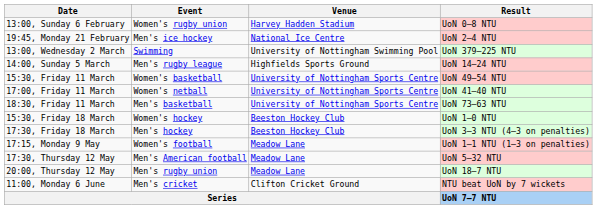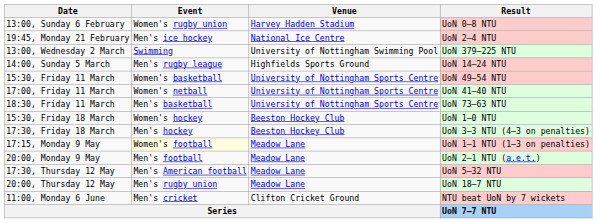 <table class="wikitable">
 <tr>
 <th>Date</th>
 <th>Event</th>
 <th>Venue</th>
 <th>Result</th>
 </tr>
 <tr>
 <td>13:00, Sunday 6 February</td>
 <td>Women's <a href='#'>rugby union</a></td>
 <td><a href='#'>Harvey Hadden Stadium</a></td>
 <td bgcolor="#FFCCCC">UoN 0–8 NTU</td>
 </tr>
 <tr>
 <td>19:45, Monday 21 February</td>
 <td>Men's <a href='#'>ice hockey</a></td>
 <td><a href='#'>National Ice Centre</a></td>
 <td bgcolor="#FFCCCC">UoN 2–4 NTU</td>
 </tr>
 <tr>
 <td>13:00, Wednesday 2 March</td>
 <td><a href='#'>Swimming</a></td>
 <td>University of Nottingham Swimming Pool</td>
 <td bgcolor="#DDFFDD">UoN 379–225 NTU</td>
 </tr>
 <tr>
 <td>14:00, Sunday 5 March</td>
 <td>Men's <a href='#'>rugby league</a></td>
 <td>Highfields Sports Ground</td>
 <td bgcolor="#FFCCCC">UoN 14–24 NTU</td>
 </tr>
 <tr>
 <td>15:30, Friday 11 March</td>
 <td>Women's <a href='#'>basketball</a></td>
 <td><a href='#'>University of Nottingham Sports Centre</a></td>
 <td bgcolor="#FFCCCC">UoN 49–54 NTU</td>
 </tr>
 <tr>
 <td>17:00, Friday 11 March</td>
 <td>Women's <a href='#'>netball</a></td>
 <td><a href='#'>University of Nottingham Sports Centre</a></td>
 <td bgcolor="#DDFFDD">UoN 41–40 NTU</td>
 </tr>
 <tr>
 <td>18:30, Friday 11 March</td>
 <td>Men's <a href='#'>basketball</a></td>
 <td><a href='#'>University of Nottingham Sports Centre</a></td>
 <td bgcolor="#DDFFDD">UoN 73–63 NTU</td>
 </tr>
 <tr>
 <td>15:30, Friday 18 March</td>
 <td>Women's <a href='#'>hockey</a></td>
 <td><a href='#'>Beeston Hockey Club</a></td>
 <td bgcolor="#DDFFDD">UoN 1–0 NTU</td>
 </tr>
 <tr>
 <td>17:30, Friday 18 March</td>
 <td>Men's <a href='#'>hockey</a></td>
 <td><a href='#'>Beeston Hockey Club</a></td>
 <td bgcolor="#DDFFDD">UoN 3–3 NTU (4–3 on penalties)</td>
 </tr>
 <tr>
 <td>17:15, Monday 9 May</td>
-<td>Women's <a href='#'>football</a></td>
+<td style="background: lightyellow;">Women's <a href='#'>football</a></td>
 <td><a href='#'>Meadow Lane</a></td>
 <td bgcolor="#FFCCCC">UoN 1–1 NTU (1–3 on penalties)</td>
+</tr>
+<tr>
+<td>20:00, Monday 9 May</td>
+<td>Men's <a href='#'>football</a></td>
+<td><a href='#'>Meadow Lane</a></td>
+<td bgcolor="#DDFFDD">UoN 2–1 NTU (<a href='#'>a.e.t.</a>)</td>
 </tr>
 <tr>
 <td>17:30, Thursday 12 May</td>
 <td>Men's <a href='#'>American football</a></td>
 <td><a href='#'>Meadow Lane</a></td>
 <td bgcolor="FFCCCC">UoN 5–32 NTU</td>
 </tr>
 <tr>
 <td>20:00, Thursday 12 May</td>
 <td>Men's <a href='#'>rugby union</a></td>
 <td><a href='#'>Meadow Lane</a></td>
 <td bgcolor="#DDFFDD">UoN 18–7 NTU</td>
 </tr>
 <tr>
 <td>11:00, Monday 6 June</td>
 <td>Men's <a href='#'>cricket</a></td>
 <td>Clifton Cricket Ground</td>
 <td bgcolor="FFCCCC">NTU beat UoN by 7 wickets</td>
 </tr>
 <tr>
 <td bgcolor="#F2F2F2" align="center" colspan="3"><strong>Series</strong></td>
 <td bgcolor="#A9D0F5"><strong>UoN 7–7 NTU</strong></td>
 </tr>
 </table>
